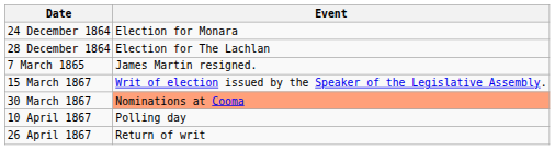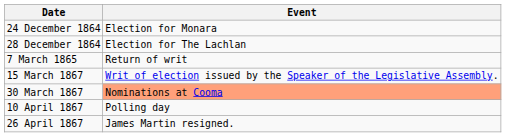 <table class="wikitable">
 <tr>
 <th>Date</th>
 <th>Event</th>
 </tr>
 <tr>
 <td>24 December 1864</td>
 <td>Election for Monara</td>
 </tr>
 <tr>
 <td>28 December 1864</td>
 <td>Election for The Lachlan</td>
 </tr>
 <tr>
 <td>7 March 1865</td>
-<td>James Martin resigned.</td>
+<td>Return of writ</td>
 </tr>
 <tr>
 <td>15 March 1867</td>
 <td><a href='#'>Writ of election</a> issued by the <a href='#'>Speaker of the Legislative Assembly</a>.</td>
 </tr>
 <tr>
 <td>30 March 1867</td>
 <td style="background: lightsalmon;">Nominations at <a href='#'>Cooma</a></td>
 </tr>
 <tr>
 <td>10 April 1867</td>
 <td>Polling day</td>
 </tr>
 <tr>
 <td>26 April 1867</td>
-<td>Return of writ</td>
+<td>James Martin resigned.</td>
 </tr>
 </table>
